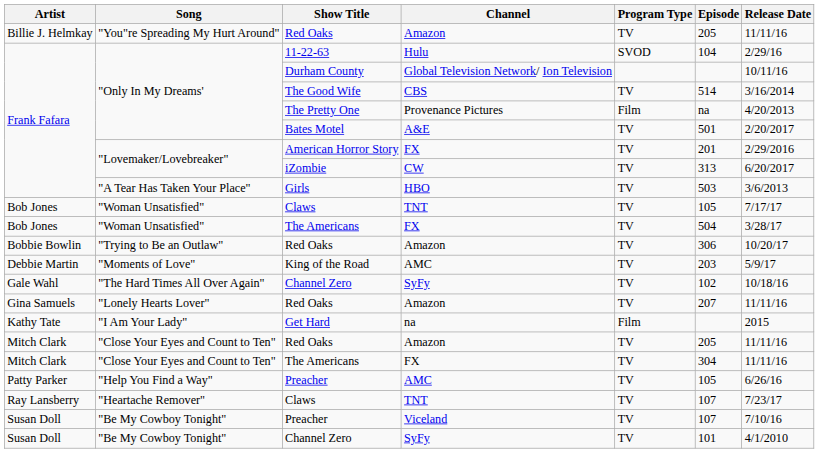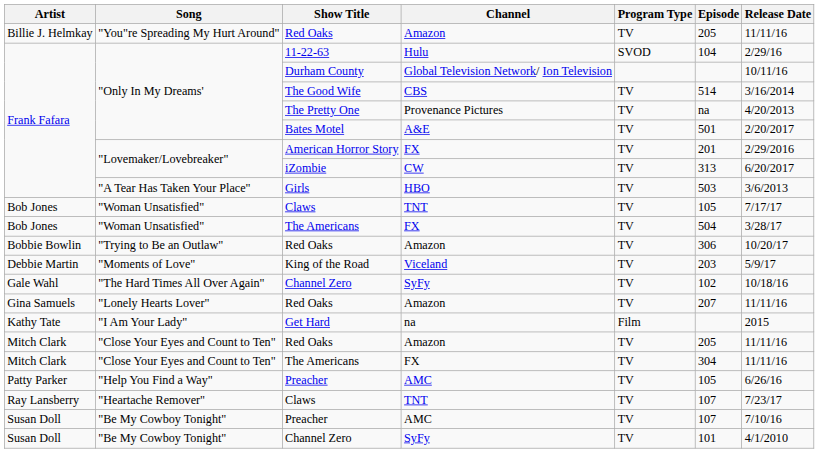 <table class="wikitable">
 <tr>
 <th>Artist</th>
 <th>Song</th>
 <th>Show Title</th>
 <th>Channel</th>
 <th>Program Type</th>
 <th>Episode</th>
 <th>Release Date</th>
 </tr>
 <tr>
 <td>Billie J. Helmkay</td>
 <td>"You"re Spreading My Hurt Around"</td>
 <td><a href='#'>Red Oaks</a></td>
 <td><a href='#'>Amazon</a></td>
 <td>TV</td>
 <td>205</td>
 <td>11/11/16</td>
 </tr>
 <tr>
 <td rowspan="8"><a href='#'>Frank Fafara</a></td>
 <td rowspan="5">"Only In My Dreams'</td>
 <td><a href='#'>11-22-63</a></td>
 <td><a href='#'>Hulu</a></td>
 <td>SVOD</td>
 <td>104</td>
 <td>2/29/16</td>
 </tr>
 <tr>
 <td><a href='#'>Durham County</a></td>
 <td><a href='#'>Global Television Network</a>/ <a href='#'>Ion Television</a></td>
 <td></td>
 <td></td>
 <td>10/11/16</td>
 </tr>
 <tr>
 <td><a href='#'>The Good Wife</a></td>
 <td><a href='#'>CBS</a></td>
 <td>TV</td>
 <td>514</td>
 <td>3/16/2014</td>
 </tr>
 <tr>
 <td><a href='#'>The Pretty One</a></td>
 <td>Provenance Pictures</td>
-<td>Film</td>
+<td>TV</td>
 <td>na</td>
 <td>4/20/2013</td>
 </tr>
 <tr>
 <td><a href='#'>Bates Motel</a></td>
 <td><a href='#'>A&E</a></td>
 <td>TV</td>
 <td>501</td>
 <td>2/20/2017</td>
 </tr>
 <tr>
 <td rowspan="2">"Lovemaker/Lovebreaker"</td>
 <td><a href='#'>American Horror Story</a></td>
 <td><a href='#'>FX</a></td>
 <td>TV</td>
 <td>201</td>
 <td>2/29/2016</td>
 </tr>
 <tr>
 <td><a href='#'>iZombie</a></td>
 <td><a href='#'>CW</a></td>
 <td>TV</td>
 <td>313</td>
 <td>6/20/2017</td>
 </tr>
 <tr>
 <td>"A Tear Has Taken Your Place"</td>
 <td><a href='#'>Girls</a></td>
 <td><a href='#'>HBO</a></td>
 <td>TV</td>
 <td>503</td>
 <td>3/6/2013</td>
 </tr>
 <tr>
 <td>Bob Jones</td>
 <td>"Woman Unsatisfied"</td>
 <td><a href='#'>Claws</a></td>
 <td><a href='#'>TNT</a></td>
 <td>TV</td>
 <td>105</td>
 <td>7/17/17</td>
 </tr>
 <tr>
 <td>Bob Jones</td>
 <td>"Woman Unsatisfied"</td>
 <td><a href='#'>The Americans</a></td>
 <td><a href='#'>FX</a></td>
 <td>TV</td>
 <td>504</td>
 <td>3/28/17</td>
 </tr>
 <tr>
 <td>Bobbie Bowlin</td>
 <td>"Trying to Be an Outlaw"</td>
 <td>Red Oaks</td>
 <td>Amazon</td>
 <td>TV</td>
 <td>306</td>
 <td>10/20/17</td>
 </tr>
 <tr>
 <td>Debbie Martin</td>
 <td>"Moments of Love"</td>
 <td>King of the Road</td>
-<td>AMC</td>
+<td><a href='#'>Viceland</a></td>
 <td>TV</td>
 <td>203</td>
 <td>5/9/17</td>
 </tr>
 <tr>
 <td>Gale Wahl</td>
 <td>"The Hard Times All Over Again"</td>
 <td><a href='#'>Channel Zero</a></td>
 <td><a href='#'>SyFy</a></td>
 <td>TV</td>
 <td>102</td>
 <td>10/18/16</td>
 </tr>
 <tr>
 <td>Gina Samuels</td>
 <td>"Lonely Hearts Lover"</td>
 <td>Red Oaks</td>
 <td>Amazon</td>
 <td>TV</td>
 <td>207</td>
 <td>11/11/16</td>
 </tr>
 <tr>
 <td>Kathy Tate</td>
 <td>"I Am Your Lady"</td>
 <td><a href='#'>Get Hard</a></td>
 <td>na</td>
 <td>Film</td>
 <td></td>
 <td>2015</td>
 </tr>
 <tr>
 <td>Mitch Clark</td>
 <td>"Close Your Eyes and Count to Ten"</td>
 <td>Red Oaks</td>
 <td>Amazon</td>
 <td>TV</td>
 <td>205</td>
 <td>11/11/16</td>
 </tr>
 <tr>
 <td>Mitch Clark</td>
 <td>"Close Your Eyes and Count to Ten"</td>
 <td>The Americans</td>
 <td>FX</td>
 <td>TV</td>
 <td>304</td>
 <td>11/11/16</td>
 </tr>
 <tr>
 <td>Patty Parker</td>
 <td>"Help You Find a Way"</td>
 <td><a href='#'>Preacher</a></td>
 <td><a href='#'>AMC</a></td>
 <td>TV</td>
 <td>105</td>
 <td>6/26/16</td>
 </tr>
 <tr>
 <td>Ray Lansberry</td>
 <td>"Heartache Remover"</td>
 <td>Claws</td>
 <td><a href='#'>TNT</a></td>
 <td>TV</td>
 <td>107</td>
 <td>7/23/17</td>
 </tr>
 <tr>
 <td>Susan Doll</td>
 <td>"Be My Cowboy Tonight"</td>
 <td>Preacher</td>
-<td><a href='#'>Viceland</a></td>
+<td>AMC</td>
 <td>TV</td>
 <td>107</td>
 <td>7/10/16</td>
 </tr>
 <tr>
 <td>Susan Doll</td>
 <td>"Be My Cowboy Tonight"</td>
 <td>Channel Zero</td>
 <td><a href='#'>SyFy</a></td>
 <td>TV</td>
 <td>101</td>
 <td>4/1/2010</td>
 </tr>
 </table>
